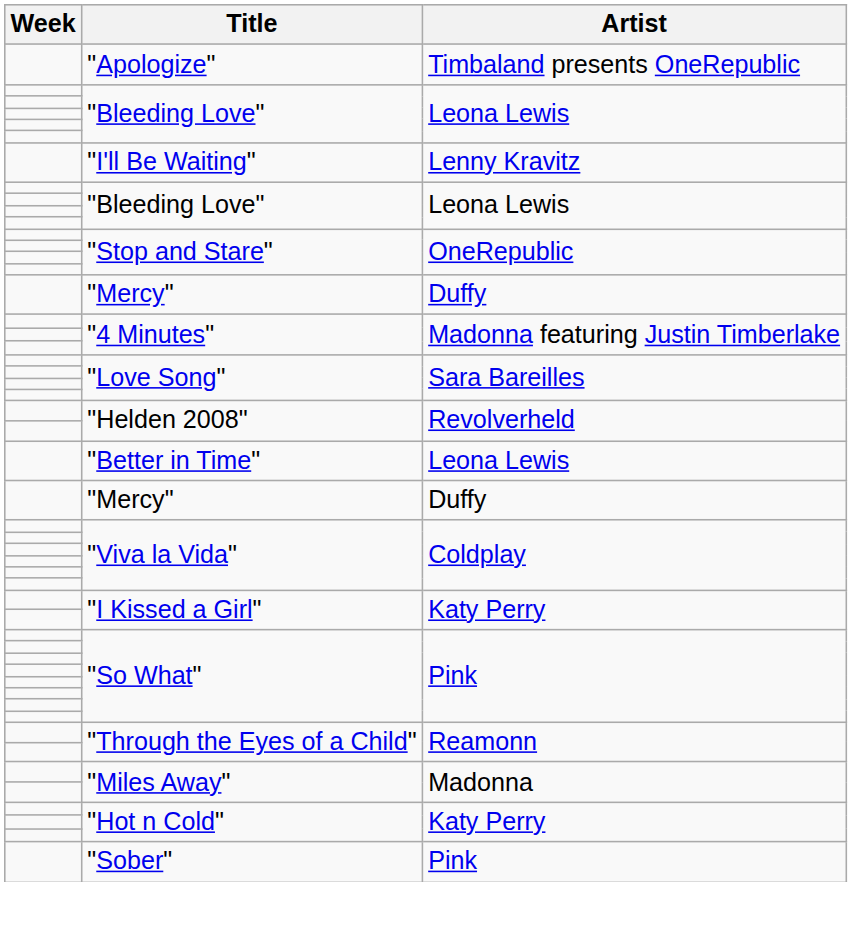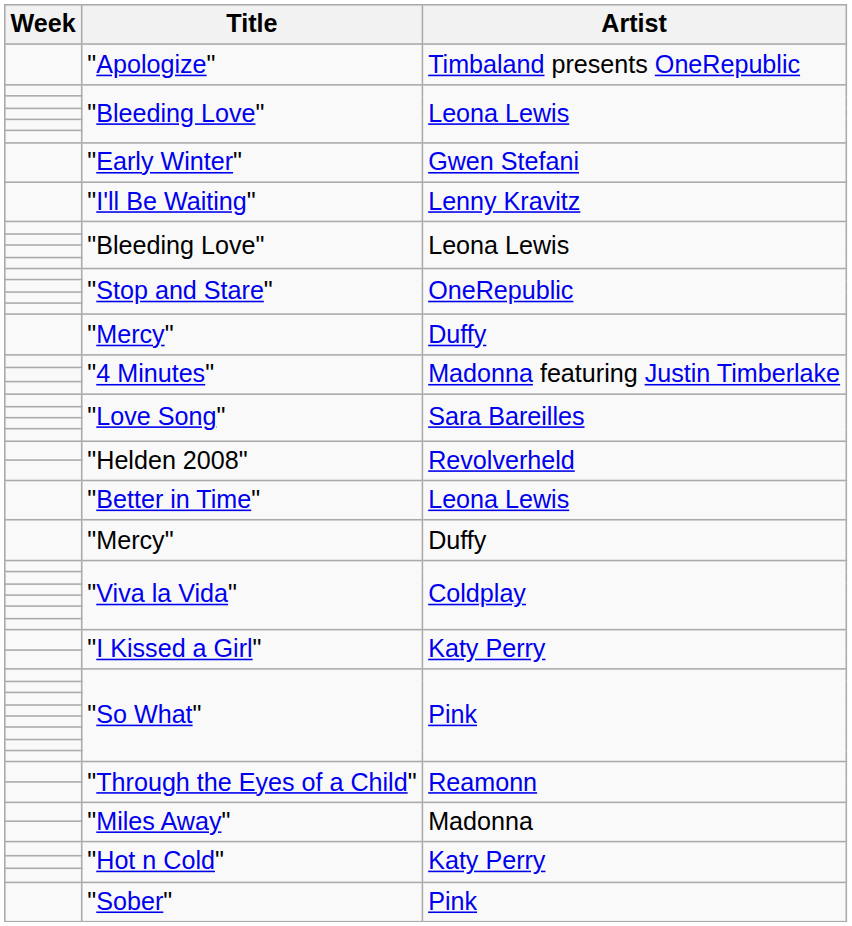 <table class="wikitable">
 <tr>
 <th>Week</th>
 <th>Title</th>
 <th>Artist</th>
 </tr>
 <tr>
 <td></td>
 <td>"<a href='#'>Apologize</a>"</td>
 <td><a href='#'>Timbaland</a> presents <a href='#'>OneRepublic</a></td>
 </tr>
 <tr>
 <td></td>
 <td rowspan="5">"<a href='#'>Bleeding Love</a>"</td>
 <td rowspan="5"><a href='#'>Leona Lewis</a></td>
 </tr>
 <tr>
 <td></td>
 </tr>
 <tr>
 <td></td>
 </tr>
 <tr>
 <td></td>
 </tr>
 <tr>
 <td></td>
+</tr>
+<tr>
+<td></td>
+<td>"<a href='#'>Early Winter</a>"</td>
+<td><a href='#'>Gwen Stefani</a></td>
 </tr>
 <tr>
 <td></td>
 <td>"<a href='#'>I'll Be Waiting</a>"</td>
 <td><a href='#'>Lenny Kravitz</a></td>
 </tr>
 <tr>
 <td></td>
 <td rowspan="4">"Bleeding Love"</td>
 <td rowspan="4">Leona Lewis</td>
 </tr>
 <tr>
 <td></td>
 </tr>
 <tr>
 <td></td>
 </tr>
 <tr>
 <td></td>
 </tr>
 <tr>
 <td></td>
 <td rowspan="4">"<a href='#'>Stop and Stare</a>"</td>
 <td rowspan="4"><a href='#'>OneRepublic</a></td>
 </tr>
 <tr>
 <td></td>
 </tr>
 <tr>
 <td></td>
 </tr>
 <tr>
 <td></td>
 </tr>
 <tr>
 <td></td>
 <td>"<a href='#'>Mercy</a>"</td>
 <td><a href='#'>Duffy</a></td>
 </tr>
 <tr>
 <td></td>
 <td rowspan="3">"<a href='#'>4 Minutes</a>"</td>
 <td rowspan="3"><a href='#'>Madonna</a> featuring <a href='#'>Justin Timberlake</a></td>
 </tr>
 <tr>
 <td></td>
 </tr>
 <tr>
 <td></td>
 </tr>
 <tr>
 <td></td>
 <td rowspan="4">"<a href='#'>Love Song</a>"</td>
 <td rowspan="4"><a href='#'>Sara Bareilles</a></td>
 </tr>
 <tr>
 <td></td>
 </tr>
 <tr>
 <td></td>
 </tr>
 <tr>
 <td></td>
 </tr>
 <tr>
 <td></td>
 <td rowspan="2">"Helden 2008"</td>
 <td rowspan="2"><a href='#'>Revolverheld</a></td>
 </tr>
 <tr>
 <td></td>
 </tr>
 <tr>
 <td></td>
 <td>"<a href='#'>Better in Time</a>"</td>
 <td><a href='#'>Leona Lewis</a></td>
 </tr>
 <tr>
 <td></td>
 <td>"Mercy"</td>
 <td>Duffy</td>
 </tr>
 <tr>
 <td></td>
 <td rowspan="6">"<a href='#'>Viva la Vida</a>"</td>
 <td rowspan="6"><a href='#'>Coldplay</a></td>
 </tr>
 <tr>
 <td></td>
 </tr>
 <tr>
 <td></td>
 </tr>
 <tr>
 <td></td>
 </tr>
 <tr>
 <td></td>
 </tr>
 <tr>
 <td></td>
 </tr>
 <tr>
 <td></td>
 <td rowspan="2">"<a href='#'>I Kissed a Girl</a>"</td>
 <td rowspan="2"><a href='#'>Katy Perry</a></td>
 </tr>
 <tr>
 <td></td>
 </tr>
 <tr>
 <td></td>
 <td rowspan="8">"<a href='#'>So What</a>"</td>
 <td rowspan="8"><a href='#'>Pink</a></td>
 </tr>
 <tr>
 <td></td>
 </tr>
 <tr>
 <td></td>
 </tr>
 <tr>
 <td></td>
 </tr>
 <tr>
 <td></td>
 </tr>
 <tr>
 <td></td>
 </tr>
 <tr>
 <td></td>
 </tr>
 <tr>
 <td></td>
 </tr>
 <tr>
 <td></td>
 <td rowspan="2">"<a href='#'>Through the Eyes of a Child</a>"</td>
 <td rowspan="2"><a href='#'>Reamonn</a></td>
 </tr>
 <tr>
 <td></td>
 </tr>
 <tr>
 <td></td>
 <td rowspan="2">"<a href='#'>Miles Away</a>"</td>
 <td rowspan="2">Madonna</td>
 </tr>
 <tr>
 <td></td>
 </tr>
 <tr>
 <td></td>
 <td rowspan="3">"<a href='#'>Hot n Cold</a>"</td>
 <td rowspan="3"><a href='#'>Katy Perry</a></td>
 </tr>
 <tr>
 <td></td>
 </tr>
 <tr>
 <td></td>
 </tr>
 <tr>
 <td></td>
 <td>"<a href='#'>Sober</a>"</td>
 <td><a href='#'>Pink</a></td>
 </tr>
 </table>
